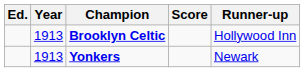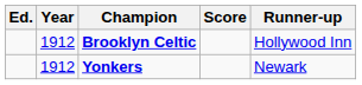 <table class= wikitable>
 <tr>
 <th>Ed.</th>
 <th>Year</th>
 <th>Champion</th>
 <th>Score</th>
 <th>Runner-up</th>
 </tr>
 <tr>
 <td></td>
-<td><a href='#'>1913</a></td>
+<td><a href='#'>1912</a></td>
 <td><strong><a href='#'>Brooklyn Celtic</a></strong></td>
 <td></td>
 <td><a href='#'>Hollywood Inn</a></td>
 </tr>
 <tr>
 <td></td>
-<td><a href='#'>1913</a></td>
+<td><a href='#'>1912</a></td>
 <td><strong><a href='#'>Yonkers</a></strong></td>
 <td></td>
 <td><a href='#'>Newark</a></td>
 </tr>
 </table>
